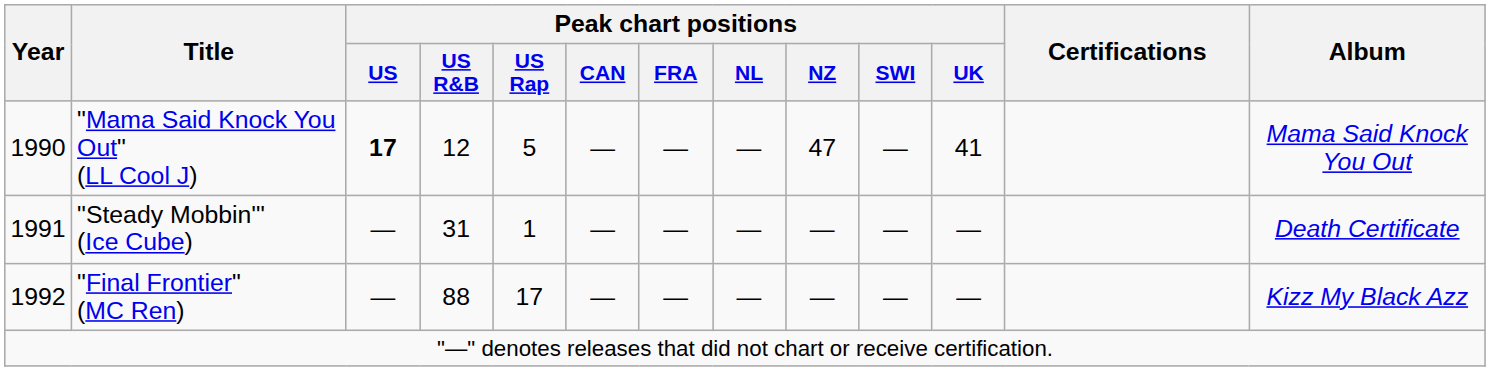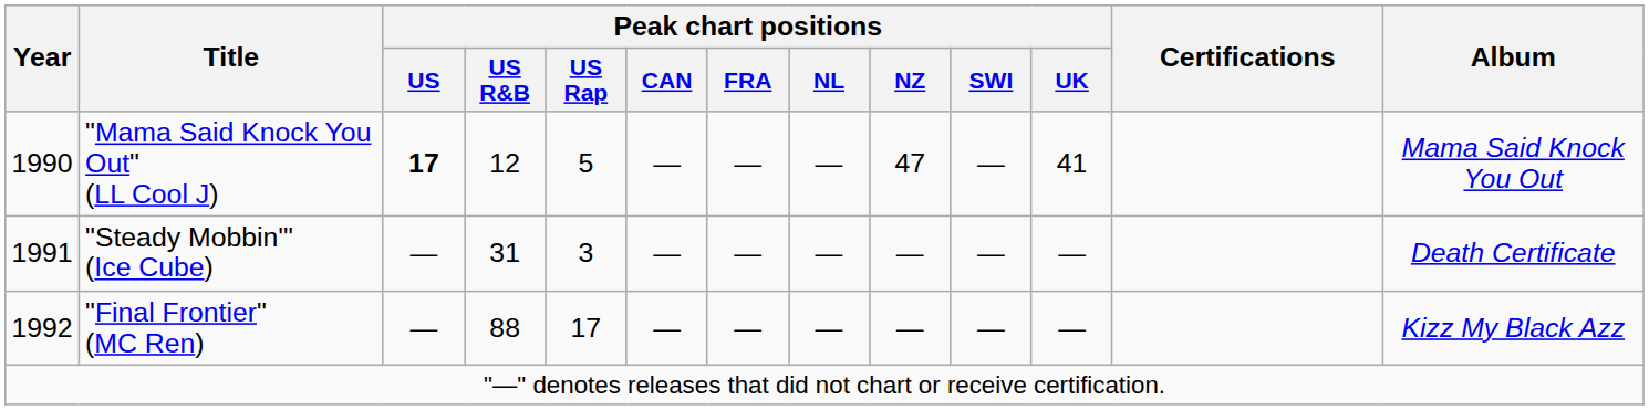 <table class="wikitable plainrowheaders" style="text-align:center;">
 <tr>
 <th rowspan="2" style="width:10px;">Year</th>
 <th rowspan="2" style="width:170px;">Title</th>
 <th colspan="9">Peak chart positions</th>
 <th rowspan="2" style="width:150px;">Certifications</th>
 <th rowspan="2" style="width:145px;">Album</th>
 </tr>
 <tr>
 <th style="width:3em; font-size:85%"><a href='#'>US</a><br></th>
 <th style="width:3em; font-size:85%"><a href='#'>US<br>R&B</a><br></th>
 <th style="width:3em; font-size:85%"><a href='#'>US<br>Rap</a><br></th>
 <th style="width:3em; font-size:85%"><a href='#'>CAN</a><br></th>
 <th style="width:3em; font-size:85%"><a href='#'>FRA</a></th>
 <th style="width:3em; font-size:85%"><a href='#'>NL</a></th>
 <th style="width:3em; font-size:85%"><a href='#'>NZ</a></th>
 <th style="width:3em; font-size:85%"><a href='#'>SWI</a></th>
 <th style="width:3em; font-size:85%"><a href='#'>UK</a><br></th>
 </tr>
 <tr>
 <td>1990</td>
 <td align="left">"<a href='#'>Mama Said Knock You Out</a>"<br><span>(<a href='#'>LL Cool J</a>)</span></td>
 <td><strong>17</strong></td>
 <td>12</td>
 <td>5</td>
 <td>—</td>
 <td>—</td>
 <td>—</td>
 <td>47</td>
 <td>—</td>
 <td>41</td>
 <td></td>
 <td><em><a href='#'>Mama Said Knock You Out</a></em></td>
 </tr>
 <tr>
 <td>1991</td>
 <td align="left">"Steady Mobbin'"<br><span>(<a href='#'>Ice Cube</a>)</span></td>
 <td>—</td>
 <td>31</td>
-<td>1</td>
+<td>3</td>
 <td>—</td>
 <td>—</td>
 <td>—</td>
 <td>—</td>
 <td>—</td>
 <td>—</td>
 <td></td>
 <td><em><a href='#'>Death Certificate</a></em></td>
 </tr>
 <tr>
 <td>1992</td>
 <td align="left">"<a href='#'>Final Frontier</a>"<br><span>(<a href='#'>MC Ren</a>)</span></td>
 <td>—</td>
 <td>88</td>
 <td>17</td>
 <td>—</td>
 <td>—</td>
 <td>—</td>
 <td>—</td>
 <td>—</td>
 <td>—</td>
 <td></td>
 <td><em><a href='#'>Kizz My Black Azz</a></em></td>
 </tr>
 <tr>
 <td colspan="14" style="font-size:90%">"—" denotes releases that did not chart or receive certification.</td>
 </tr>
 </table>
